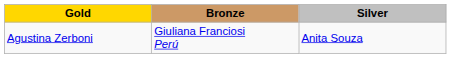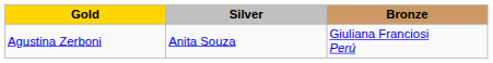 <table class="wikitable" style="text-align:left">
 <tr align="center">
 <td width=200 bgcolor=gold><strong>Gold</strong></td>
+<td width=200 bgcolor=silver><strong>Silver</strong></td>
 <td width=200 bgcolor=CC9966><strong>Bronze</strong></td>
-<td width=200 bgcolor=silver><strong>Silver</strong></td>
 </tr>
 <tr>
 <td><a href='#'>Agustina Zerboni</a><br><em></em></td>
+<td><a href='#'>Anita Souza</a><br><em></em></td>
 <td><a href='#'>Giuliana Franciosi</a><br><em> <a href='#'>Perú</a></em></td>
-<td><a href='#'>Anita Souza</a><br><em></em></td>
 </tr>
 </table>
